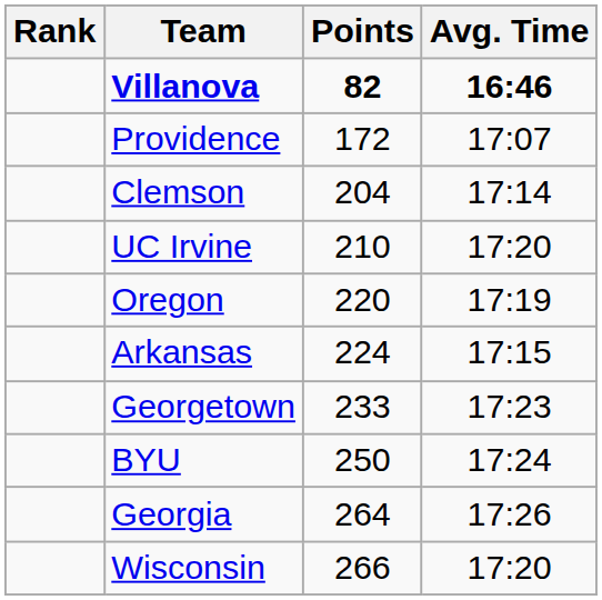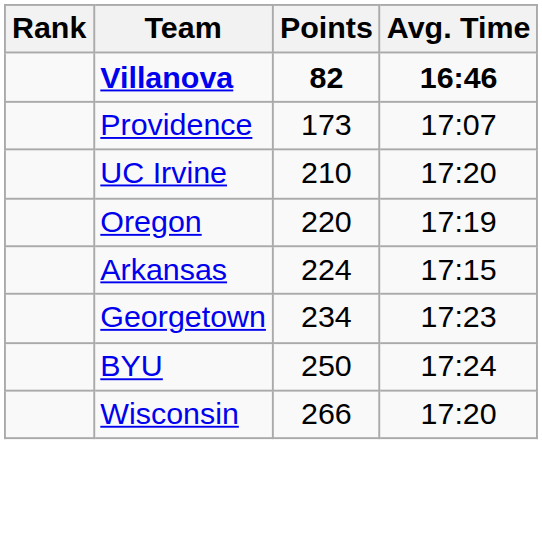 <table class="wikitable sortable" style="text-align:center">
 <tr>
 <th>Rank</th>
 <th>Team</th>
 <th>Points</th>
 <th>Avg. Time</th>
 </tr>
 <tr>
 <td></td>
 <td align=left><strong><a href='#'>Villanova</a></strong></td>
 <td><strong>82</strong></td>
 <td><strong>16:46</strong></td>
 </tr>
 <tr>
 <td></td>
 <td align=left><a href='#'>Providence</a></td>
-<td>172</td>
+<td>173</td>
 <td>17:07</td>
-</tr>
-<tr>
-<td></td>
-<td align=left><a href='#'>Clemson</a></td>
-<td>204</td>
-<td>17:14</td>
 </tr>
 <tr>
 <td></td>
 <td align=left><a href='#'>UC Irvine</a></td>
 <td>210</td>
 <td>17:20</td>
 </tr>
 <tr>
 <td></td>
 <td align=left><a href='#'>Oregon</a></td>
 <td>220</td>
 <td>17:19</td>
 </tr>
 <tr>
 <td></td>
 <td align=left><a href='#'>Arkansas</a></td>
 <td>224</td>
 <td>17:15</td>
 </tr>
 <tr>
 <td></td>
 <td align=left><a href='#'>Georgetown</a></td>
-<td>233</td>
+<td>234</td>
 <td>17:23</td>
 </tr>
 <tr>
 <td></td>
 <td align=left><a href='#'>BYU</a></td>
 <td>250</td>
 <td>17:24</td>
 </tr>
 <tr>
 <td></td>
-<td align=left><a href='#'>Georgia</a></td>
-<td>264</td>
-<td>17:26</td>
-</tr>
-<tr>
-<td></td>
 <td align=left><a href='#'>Wisconsin</a></td>
 <td>266</td>
 <td>17:20</td>
 </tr>
 </table>
